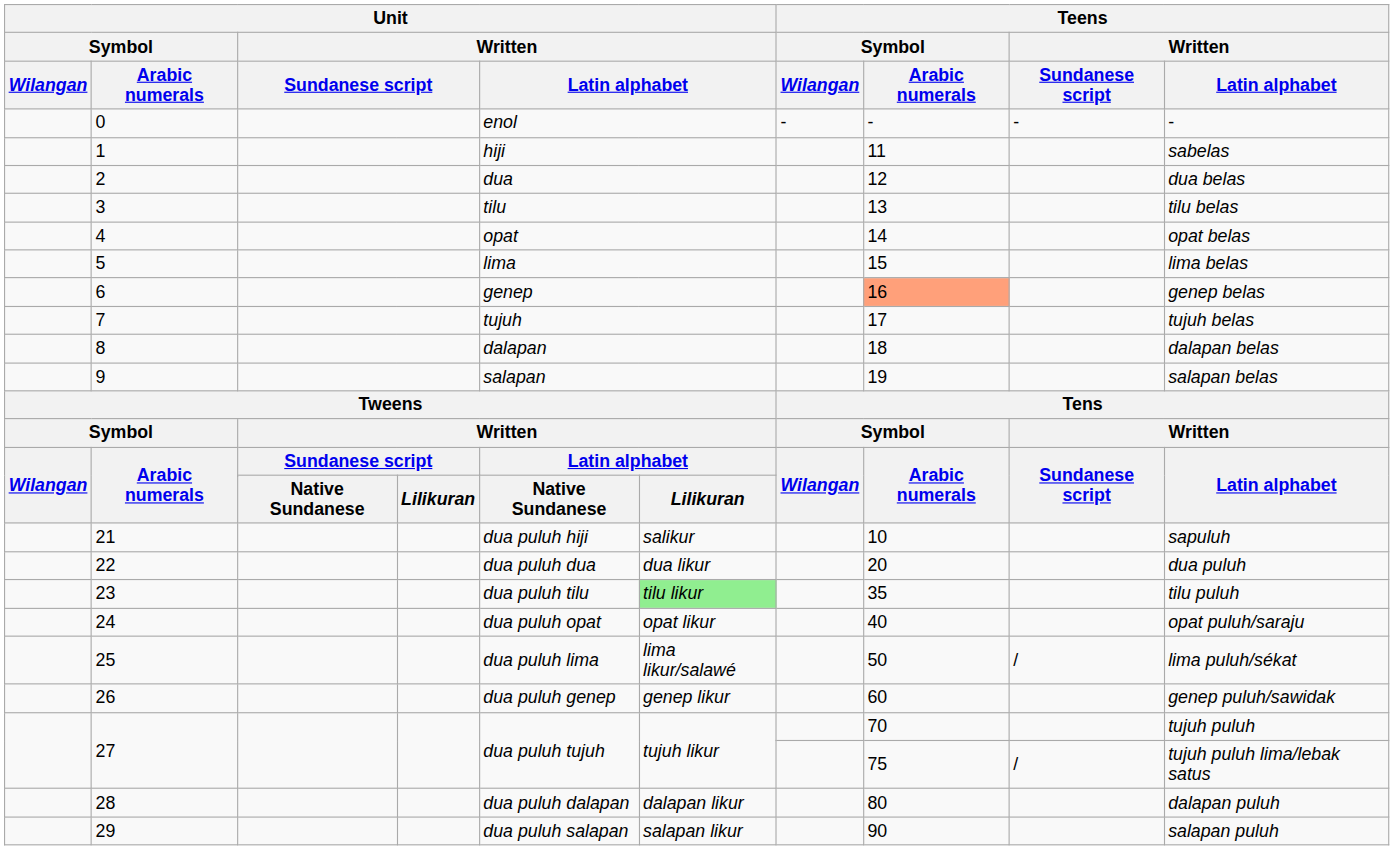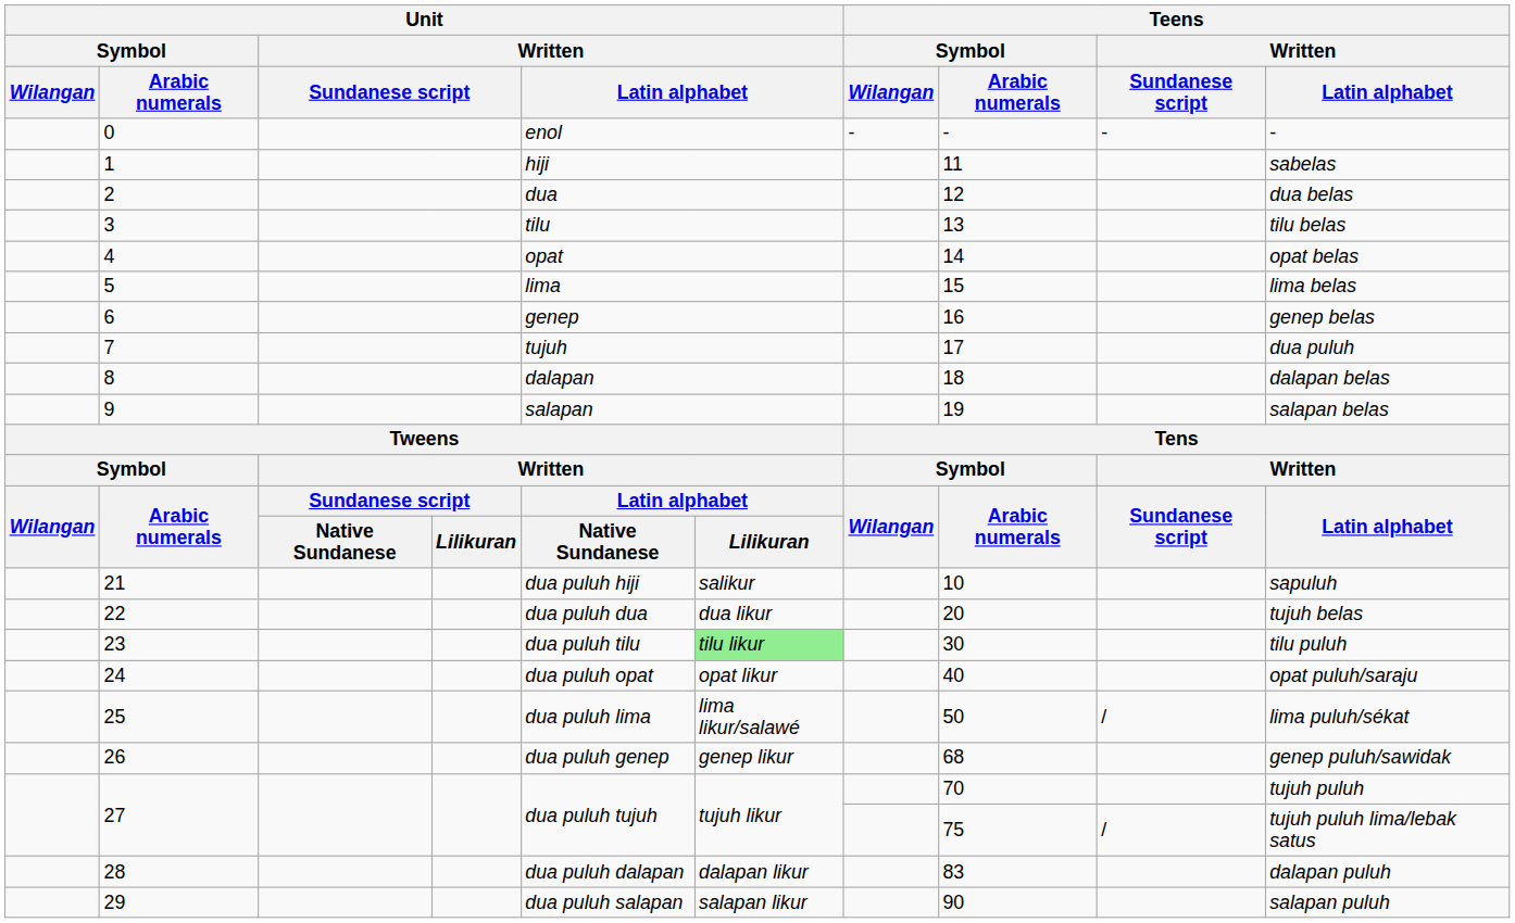 <table class="wikitable">
 <tr>
 <th colspan="6">Unit</th>
 <th colspan="4">Teens</th>
 </tr>
 <tr>
 <th colspan="2">Symbol</th>
 <th colspan="4">Written</th>
 <th colspan="2">Symbol</th>
 <th colspan="2">Written</th>
 </tr>
 <tr>
 <th><em><a href='#'>Wilangan</a></em></th>
 <th><a href='#'>Arabic numerals</a></th>
 <th colspan="2"><a href='#'>Sundanese script</a></th>
 <th colspan="2"><a href='#'>Latin alphabet</a></th>
 <th><em><a href='#'>Wilangan</a></em></th>
 <th><a href='#'>Arabic numerals</a></th>
 <th><a href='#'>Sundanese script</a></th>
 <th><a href='#'>Latin alphabet</a></th>
 </tr>
 <tr>
 <td></td>
 <td>0</td>
 <td colspan="2"></td>
 <td colspan="2"><em>enol</em></td>
 <td>-</td>
 <td>-</td>
 <td>-</td>
 <td>-</td>
 </tr>
 <tr>
 <td></td>
 <td>1</td>
 <td colspan="2"></td>
 <td colspan="2"><em>hiji</em></td>
 <td></td>
 <td>11</td>
 <td></td>
 <td><em>sabelas</em></td>
 </tr>
 <tr>
 <td></td>
 <td>2</td>
 <td colspan="2"></td>
 <td colspan="2"><em>dua</em></td>
 <td></td>
 <td>12</td>
 <td></td>
 <td><em>dua belas</em></td>
 </tr>
 <tr>
 <td></td>
 <td>3</td>
 <td colspan="2"></td>
 <td colspan="2"><em>tilu</em></td>
 <td></td>
 <td>13</td>
 <td></td>
 <td><em>tilu belas</em></td>
 </tr>
 <tr>
 <td></td>
 <td>4</td>
 <td colspan="2"></td>
 <td colspan="2"><em>opat</em></td>
 <td></td>
 <td>14</td>
 <td></td>
 <td><em>opat belas</em></td>
 </tr>
 <tr>
 <td></td>
 <td>5</td>
 <td colspan="2"></td>
 <td colspan="2"><em>lima</em></td>
 <td></td>
 <td>15</td>
 <td></td>
 <td><em>lima belas</em></td>
 </tr>
 <tr>
 <td></td>
 <td>6</td>
 <td colspan="2"></td>
 <td colspan="2"><em>genep</em></td>
 <td></td>
-<td style="background: lightsalmon;">16</td>
+<td>16</td>
 <td></td>
 <td><em>genep belas</em></td>
 </tr>
 <tr>
 <td></td>
 <td>7</td>
 <td colspan="2"></td>
 <td colspan="2"><em>tujuh</em></td>
 <td></td>
 <td>17</td>
 <td></td>
-<td><em>tujuh belas</em></td>
+<td><em>dua puluh</em></td>
 </tr>
 <tr>
 <td></td>
 <td>8</td>
 <td colspan="2"></td>
 <td colspan="2"><em>dalapan</em></td>
 <td></td>
 <td>18</td>
 <td></td>
 <td><em>dalapan belas</em></td>
 </tr>
 <tr>
 <td></td>
 <td>9</td>
 <td colspan="2"></td>
 <td colspan="2"><em>salapan</em></td>
 <td></td>
 <td>19</td>
 <td></td>
 <td><em>salapan belas</em></td>
 </tr>
 <tr>
 <th colspan="6">Tweens</th>
 <th colspan="4">Tens</th>
 </tr>
 <tr>
 <th colspan="2">Symbol</th>
 <th colspan="4">Written</th>
 <th colspan="2">Symbol</th>
 <th colspan="2">Written</th>
 </tr>
 <tr>
 <th rowspan="3"><em><a href='#'>Wilangan</a></em></th>
 <th rowspan="3"><a href='#'>Arabic numerals</a></th>
 <th colspan="2" rowspan="2"><a href='#'>Sundanese script</a></th>
 <th colspan="2"><a href='#'>Latin alphabet</a></th>
 <th rowspan="3"><em><a href='#'>Wilangan</a></em></th>
 <th rowspan="3"><a href='#'>Arabic numerals</a></th>
 <th rowspan="3"><a href='#'>Sundanese script</a></th>
 <th rowspan="3"><a href='#'>Latin alphabet</a></th>
 </tr>
 <tr>
 <th rowspan="2">Native Sundanese</th>
 <th rowspan="2"><em>Lilikuran</em></th>
 </tr>
 <tr>
 <th>Native Sundanese</th>
 <th><em>Lilikuran</em></th>
 </tr>
 <tr>
 <td></td>
 <td>21</td>
 <td></td>
 <td></td>
 <td><em>dua puluh hiji</em></td>
 <td><em>salikur</em></td>
 <td></td>
 <td>10</td>
 <td></td>
 <td><em>sapuluh</em></td>
 </tr>
 <tr>
 <td></td>
 <td>22</td>
 <td></td>
 <td></td>
 <td><em>dua puluh dua</em></td>
 <td><em>dua likur</em></td>
 <td></td>
 <td>20</td>
 <td></td>
-<td><em>dua puluh</em></td>
+<td><em>tujuh belas</em></td>
 </tr>
 <tr>
 <td></td>
 <td>23</td>
 <td></td>
 <td></td>
 <td><em>dua puluh tilu</em></td>
 <td style="background: lightgreen;"><em>tilu likur</em></td>
 <td></td>
-<td>35</td>
+<td>30</td>
 <td></td>
 <td><em>tilu puluh</em></td>
 </tr>
 <tr>
 <td></td>
 <td>24</td>
 <td></td>
 <td></td>
 <td><em>dua puluh opat</em></td>
 <td><em>opat likur</em></td>
 <td></td>
 <td>40</td>
 <td></td>
 <td><em>opat puluh/saraju</em></td>
 </tr>
 <tr>
 <td></td>
 <td>25</td>
 <td></td>
 <td></td>
 <td><em>dua puluh lima</em></td>
 <td><em>lima likur/salawé</em></td>
 <td></td>
 <td>50</td>
 <td>/</td>
 <td><em>lima puluh/sékat</em></td>
 </tr>
 <tr>
 <td></td>
 <td>26</td>
 <td></td>
 <td></td>
 <td><em>dua puluh genep</em></td>
 <td><em>genep likur</em></td>
 <td></td>
-<td>60</td>
+<td>68</td>
 <td></td>
 <td><em>genep puluh/sawidak</em></td>
 </tr>
 <tr>
 <td rowspan="2"></td>
 <td rowspan="2">27</td>
 <td rowspan="2"></td>
 <td rowspan="2"></td>
 <td rowspan="2"><em>dua puluh tujuh</em></td>
 <td rowspan="2"><em>tujuh likur</em></td>
 <td></td>
 <td>70</td>
 <td></td>
 <td><em>tujuh puluh</em></td>
 </tr>
 <tr>
 <td></td>
 <td>75</td>
 <td>/</td>
 <td><em>tujuh puluh lima/lebak satus</em></td>
 </tr>
 <tr>
 <td></td>
 <td>28</td>
 <td></td>
 <td></td>
 <td><em>dua puluh dalapan</em></td>
 <td><em>dalapan likur</em></td>
 <td></td>
-<td>80</td>
+<td>83</td>
 <td></td>
 <td><em>dalapan puluh</em></td>
 </tr>
 <tr>
 <td></td>
 <td>29</td>
 <td></td>
 <td></td>
 <td><em>dua puluh salapan</em></td>
 <td><em>salapan likur</em></td>
 <td></td>
 <td>90</td>
 <td></td>
 <td><em>salapan puluh</em></td>
 </tr>
 </table>
